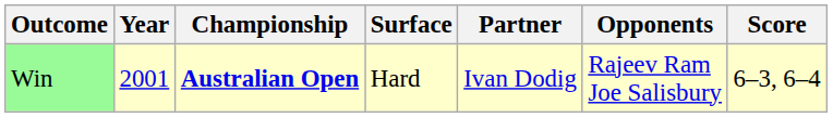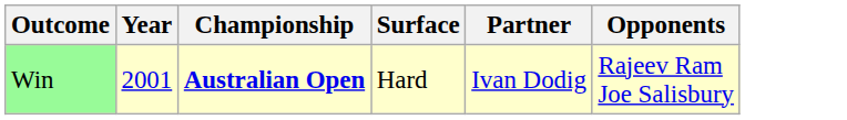 <table class="sortable wikitable">
 <tr>
 <th>Outcome</th>
 <th>Year</th>
 <th>Championship</th>
 <th>Surface</th>
 <th>Partner</th>
 <th>Opponents</th>
-<th class="unsortable">Score</th>
 </tr>
 <tr bgcolor=FFFFCC>
 <td bgcolor=98FB98>Win</td>
 <td><a href='#'>2001</a></td>
 <td><strong><a href='#'>Australian Open</a></strong></td>
 <td>Hard</td>
 <td> <a href='#'>Ivan Dodig</a></td>
 <td> <a href='#'>Rajeev Ram</a><br> <a href='#'>Joe Salisbury</a></td>
-<td>6–3, 6–4</td>
 </tr>
 </table>
